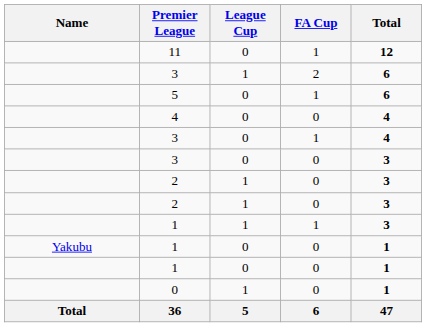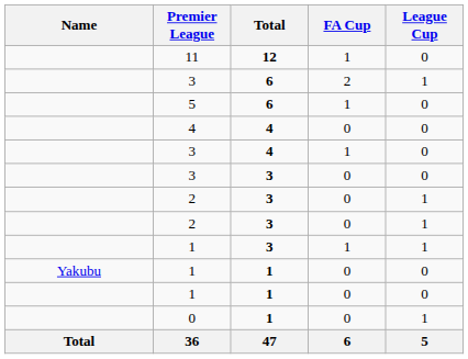 <table class="wikitable sortable" style="text-align:center; font-size:95%">
 <tr>
 <th style="width:150px;">Name</th>
 <th style="width:75px;"><a href='#'>Premier<br>League</a></th>
+<th style="width:75px;">Total</th>
+<th style="width:75px;"><a href='#'>FA Cup</a></th>
 <th style="width:75px;"><a href='#'>League<br>Cup</a></th>
-<th style="width:75px;"><a href='#'>FA Cup</a></th>
-<th style="width:75px;">Total</th>
 </tr>
 <tr>
 <td></td>
 <td>11</td>
+<td><strong>12</strong></td>
+<td>1</td>
 <td>0</td>
-<td>1</td>
-<td><strong>12</strong></td>
 </tr>
 <tr>
 <td></td>
 <td>3</td>
+<td><strong>6</strong></td>
+<td>2</td>
 <td>1</td>
-<td>2</td>
-<td><strong>6</strong></td>
 </tr>
 <tr>
 <td></td>
 <td>5</td>
+<td><strong>6</strong></td>
+<td>1</td>
 <td>0</td>
-<td>1</td>
-<td><strong>6</strong></td>
 </tr>
 <tr>
 <td></td>
 <td>4</td>
+<td><strong>4</strong></td>
 <td>0</td>
 <td>0</td>
-<td><strong>4</strong></td>
 </tr>
 <tr>
 <td></td>
 <td>3</td>
+<td><strong>4</strong></td>
+<td>1</td>
 <td>0</td>
-<td>1</td>
-<td><strong>4</strong></td>
 </tr>
 <tr>
 <td></td>
 <td>3</td>
+<td><strong>3</strong></td>
 <td>0</td>
 <td>0</td>
-<td><strong>3</strong></td>
 </tr>
 <tr>
 <td></td>
 <td>2</td>
+<td><strong>3</strong></td>
+<td>0</td>
 <td>1</td>
-<td>0</td>
-<td><strong>3</strong></td>
 </tr>
 <tr>
 <td></td>
 <td>2</td>
+<td><strong>3</strong></td>
+<td>0</td>
 <td>1</td>
-<td>0</td>
-<td><strong>3</strong></td>
 </tr>
 <tr>
 <td></td>
 <td>1</td>
+<td><strong>3</strong></td>
 <td>1</td>
 <td>1</td>
-<td><strong>3</strong></td>
 </tr>
 <tr>
 <td><a href='#'>Yakubu</a></td>
 <td>1</td>
+<td><strong>1</strong></td>
 <td>0</td>
 <td>0</td>
-<td><strong>1</strong></td>
 </tr>
 <tr>
 <td></td>
 <td>1</td>
+<td><strong>1</strong></td>
 <td>0</td>
 <td>0</td>
-<td><strong>1</strong></td>
 </tr>
 <tr>
 <td></td>
 <td>0</td>
+<td><strong>1</strong></td>
+<td>0</td>
 <td>1</td>
-<td>0</td>
-<td><strong>1</strong></td>
 </tr>
 <tr class="unsortable">
 <th>Total</th>
 <th>36</th>
+<th>47</th>
+<th>6</th>
 <th>5</th>
-<th>6</th>
-<th>47</th>
 </tr>
 </table>
